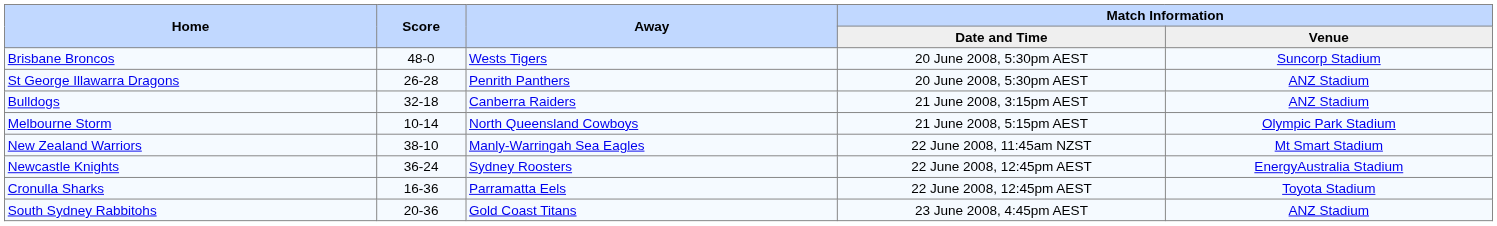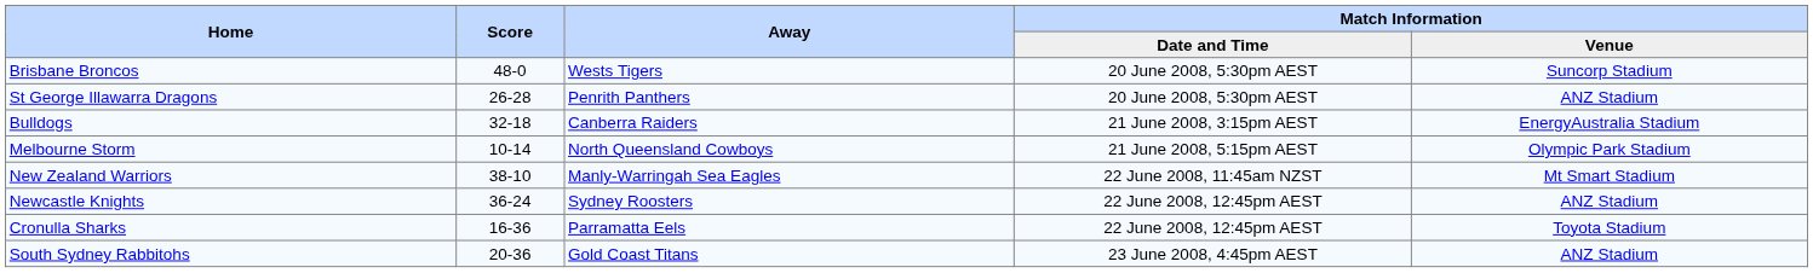 <table border=1 style="border-collapse:collapse; font-size:90%;" cellpadding=3 cellspacing=0 width=100%>
 <tr bgcolor=#C1D8FF>
 <th rowspan=2 width=25%>Home</th>
 <th rowspan=2 width=6%>Score</th>
 <th rowspan=2 width=25%>Away</th>
 <th colspan=6>Match Information</th>
 </tr>
 <tr bgcolor=#EFEFEF>
 <th width=22%>Date and Time</th>
 <th width=22%>Venue</th>
 </tr>
 <tr align=center bgcolor=#F5FAFF>
 <td align=left> <a href='#'>Brisbane Broncos</a></td>
 <td>48-0</td>
 <td align=left> <a href='#'>Wests Tigers</a></td>
 <td>20 June 2008, 5:30pm AEST</td>
 <td><a href='#'>Suncorp Stadium</a></td>
 </tr>
 <tr align=center bgcolor=#F5FAFF>
 <td align=left> <a href='#'>St George Illawarra Dragons</a></td>
 <td>26-28</td>
 <td align=left> <a href='#'>Penrith Panthers</a></td>
 <td>20 June 2008, 5:30pm AEST</td>
 <td><a href='#'>ANZ Stadium</a></td>
 </tr>
 <tr align=center bgcolor=#F5FAFF>
 <td align=left> <a href='#'>Bulldogs</a></td>
 <td>32-18</td>
 <td align=left> <a href='#'>Canberra Raiders</a></td>
 <td>21 June 2008, 3:15pm AEST</td>
-<td><a href='#'>ANZ Stadium</a></td>
+<td><a href='#'>EnergyAustralia Stadium</a></td>
 </tr>
 <tr align=center bgcolor=#F5FAFF>
 <td align=left> <a href='#'>Melbourne Storm</a></td>
 <td>10-14</td>
 <td align=left> <a href='#'>North Queensland Cowboys</a></td>
 <td>21 June 2008, 5:15pm AEST</td>
 <td><a href='#'>Olympic Park Stadium</a></td>
 </tr>
 <tr align=center bgcolor=#F5FAFF>
 <td align=left> <a href='#'>New Zealand Warriors</a></td>
 <td>38-10</td>
 <td align=left> <a href='#'>Manly-Warringah Sea Eagles</a></td>
 <td>22 June 2008, 11:45am NZST</td>
 <td><a href='#'>Mt Smart Stadium</a></td>
 </tr>
 <tr align=center bgcolor=#F5FAFF>
 <td align=left> <a href='#'>Newcastle Knights</a></td>
 <td>36-24</td>
 <td align=left> <a href='#'>Sydney Roosters</a></td>
 <td>22 June 2008, 12:45pm AEST</td>
-<td><a href='#'>EnergyAustralia Stadium</a></td>
+<td><a href='#'>ANZ Stadium</a></td>
 </tr>
 <tr align=center bgcolor=#F5FAFF>
 <td align=left> <a href='#'>Cronulla Sharks</a></td>
 <td>16-36</td>
 <td align=left> <a href='#'>Parramatta Eels</a></td>
 <td>22 June 2008, 12:45pm AEST</td>
 <td><a href='#'>Toyota Stadium</a></td>
 </tr>
 <tr align=center bgcolor=#F5FAFF>
 <td align=left> <a href='#'>South Sydney Rabbitohs</a></td>
 <td>20-36</td>
 <td align=left> <a href='#'>Gold Coast Titans</a></td>
 <td>23 June 2008, 4:45pm AEST</td>
 <td><a href='#'>ANZ Stadium</a></td>
 </tr>
 </table>
